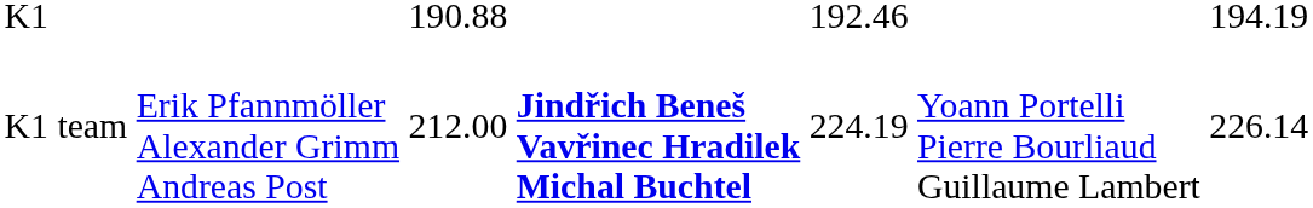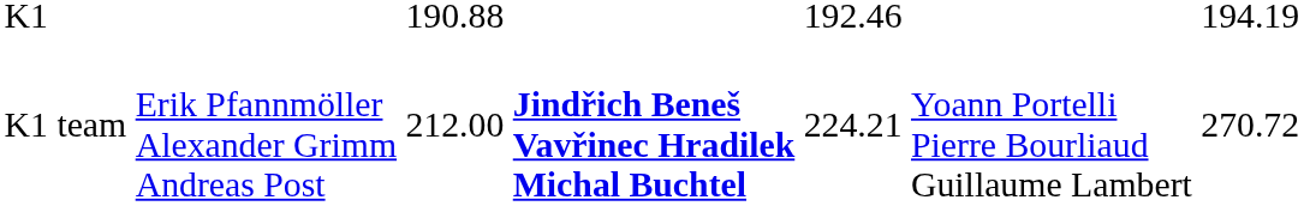 <table>
 <tr>
 <td>K1</td>
 <td></td>
 <td>190.88</td>
 <td></td>
 <td>192.46</td>
 <td></td>
 <td>194.19</td>
 </tr>
 <tr>
 <td>K1 team</td>
 <td><br><a href='#'>Erik Pfannmöller</a><br><a href='#'>Alexander Grimm</a><br><a href='#'>Andreas Post</a></td>
 <td>212.00</td>
 <td><strong><br><a href='#'>Jindřich Beneš</a><br><a href='#'>Vavřinec Hradilek</a><br><a href='#'>Michal Buchtel</a></strong></td>
-<td>224.19</td>
+<td>224.21</td>
 <td><br><a href='#'>Yoann Portelli</a><br><a href='#'>Pierre Bourliaud</a><br>Guillaume Lambert</td>
-<td>226.14</td>
+<td>270.72</td>
 </tr>
 </table>
